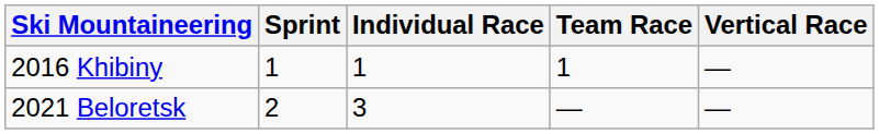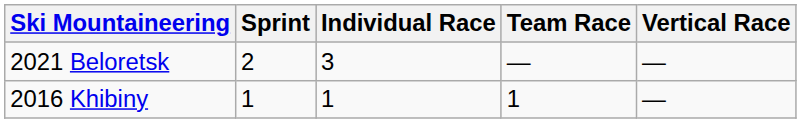 <table class="wikitable">
 <tr>
 <th><a href='#'>Ski Mountaineering</a></th>
 <th>Sprint</th>
 <th>Individual Race</th>
 <th>Team Race</th>
 <th>Vertical Race</th>
 </tr>
 <tr>
+<td>2021 <a href='#'>Beloretsk</a></td>
+<td>2</td>
+<td>3</td>
+<td>—</td>
+<td>—</td>
+</tr>
+<tr>
 <td>2016 <a href='#'>Khibiny</a></td>
 <td>1</td>
 <td>1</td>
 <td>1</td>
 <td>—</td>
 </tr>
-<tr>
-<td>2021 <a href='#'>Beloretsk</a></td>
-<td>2</td>
-<td>3</td>
-<td>—</td>
-<td>—</td>
-</tr>
 </table>
